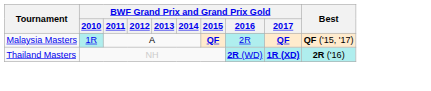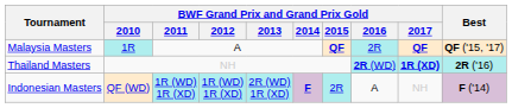 <table style='font-size: 90%; text-align:center;' class='wikitable'>
 <tr>
 <th rowspan="2">Tournament</th>
 <th colspan="8"><strong><a href='#'>BWF Grand Prix and Grand Prix Gold</a></strong></th>
 <th rowspan="2">Best</th>
 </tr>
 <tr>
 <th><a href='#'>2010</a></th>
 <th><a href='#'>2011</a></th>
 <th><a href='#'>2012</a></th>
 <th><a href='#'>2013</a></th>
 <th><a href='#'>2014</a></th>
 <th><a href='#'>2015</a></th>
 <th><a href='#'>2016</a></th>
 <th><a href='#'>2017</a></th>
 </tr>
 <tr>
 <td align=left><a href='#'>Malaysia Masters</a></td>
 <td bgcolor=AFEEEE><a href='#'>1R</a></td>
 <td colspan="4">A</td>
 <td bgcolor=FFEBCD><a href='#'><strong>QF</strong></a></td>
 <td bgcolor=AFEEEE><a href='#'>2R</a></td>
 <td bgcolor=FFEBCD><a href='#'><strong>QF</strong></a></td>
 <td bgcolor=FFEBCD><strong>QF</strong> ('15, '17)</td>
 </tr>
 <tr>
 <td align=left><a href='#'>Thailand Masters</a></td>
 <td colspan="6" style=color:#ccc>NH</td>
 <td bgcolor=AFEEEE><a href='#'><strong>2R</strong> (WD)</a></td>
 <td bgcolor=AFEEEE><strong><a href='#'>1R (XD)</a></strong></td>
 <td bgcolor=AFEEEE><strong>2R</strong> ('16)</td>
 </tr>
+<tr>
+<td align=left><a href='#'>Indonesian Masters</a></td>
+<td bgcolor=FFEBCD><a href='#'>QF (WD)</a></td>
+<td bgcolor=AFEEEE><a href='#'>1R (WD)</a><br><a href='#'>1R (XD)</a></td>
+<td bgcolor=AFEEEE><a href='#'>1R (WD)</a><br><a href='#'>1R (XD)</a></td>
+<td bgcolor=AFEEEE><a href='#'>2R (WD)</a><br><a href='#'>1R (XD)</a></td>
+<td bgcolor=D8BFD8><a href='#'><strong>F</strong></a></td>
+<td bgcolor=AFEEEE><a href='#'>2R</a></td>
+<td>A</td>
+<td style=color:#ccc>NH</td>
+<td bgcolor=D8BFD8><strong>F</strong> ('14)</td>
+</tr>
 </table>
